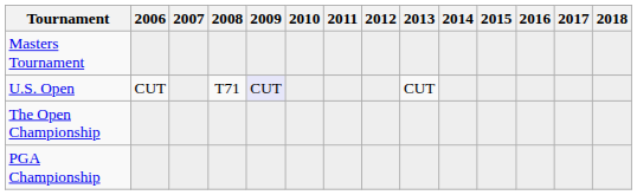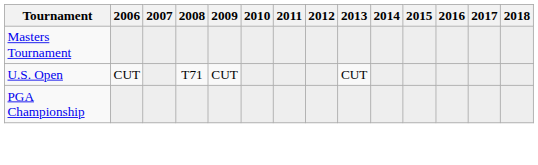 <table class="wikitable" style="font-size:95%;text-align:center;">
 <tr>
 <th>Tournament</th>
 <th>2006</th>
 <th>2007</th>
 <th>2008</th>
 <th>2009</th>
 <th>2010</th>
 <th>2011</th>
 <th>2012</th>
 <th>2013</th>
 <th>2014</th>
 <th>2015</th>
 <th>2016</th>
 <th>2017</th>
 <th>2018</th>
 </tr>
 <tr>
 <td align=left><a href='#'>Masters Tournament</a></td>
 <td style="background:#eeeeee;"></td>
 <td style="background:#eeeeee;"></td>
 <td style="background:#eeeeee;"></td>
 <td style="background:#eeeeee;"></td>
 <td style="background:#eeeeee;"></td>
 <td style="background:#eeeeee;"></td>
 <td style="background:#eeeeee;"></td>
 <td style="background:#eeeeee;"></td>
 <td style="background:#eeeeee;"></td>
 <td style="background:#eeeeee;"></td>
 <td style="background:#eeeeee;"></td>
 <td style="background:#eeeeee;"></td>
 <td style="background:#eeeeee;"></td>
 </tr>
 <tr>
 <td align=left><a href='#'>U.S. Open</a></td>
 <td>CUT</td>
 <td style="background:#eeeeee;"></td>
 <td>T71</td>
-<td style="background: lavender;">CUT</td>
+<td>CUT</td>
 <td style="background:#eeeeee;"></td>
 <td style="background:#eeeeee;"></td>
 <td style="background:#eeeeee;"></td>
 <td>CUT</td>
-<td style="background:#eeeeee;"></td>
-<td style="background:#eeeeee;"></td>
-<td style="background:#eeeeee;"></td>
-<td style="background:#eeeeee;"></td>
-<td style="background:#eeeeee;"></td>
-</tr>
-<tr>
-<td align=left><a href='#'>The Open Championship</a></td>
-<td style="background:#eeeeee;"></td>
-<td style="background:#eeeeee;"></td>
-<td style="background:#eeeeee;"></td>
-<td style="background:#eeeeee;"></td>
-<td style="background:#eeeeee;"></td>
-<td style="background:#eeeeee;"></td>
-<td style="background:#eeeeee;"></td>
-<td style="background:#eeeeee;"></td>
 <td style="background:#eeeeee;"></td>
 <td style="background:#eeeeee;"></td>
 <td style="background:#eeeeee;"></td>
 <td style="background:#eeeeee;"></td>
 <td style="background:#eeeeee;"></td>
 </tr>
 <tr>
 <td align=left><a href='#'>PGA Championship</a></td>
 <td style="background:#eeeeee;"></td>
 <td style="background:#eeeeee;"></td>
 <td style="background:#eeeeee;"></td>
 <td style="background:#eeeeee;"></td>
 <td style="background:#eeeeee;"></td>
 <td style="background:#eeeeee;"></td>
 <td style="background:#eeeeee;"></td>
 <td style="background:#eeeeee;"></td>
 <td style="background:#eeeeee;"></td>
 <td style="background:#eeeeee;"></td>
 <td style="background:#eeeeee;"></td>
 <td style="background:#eeeeee;"></td>
 <td style="background:#eeeeee;"></td>
 </tr>
 </table>
